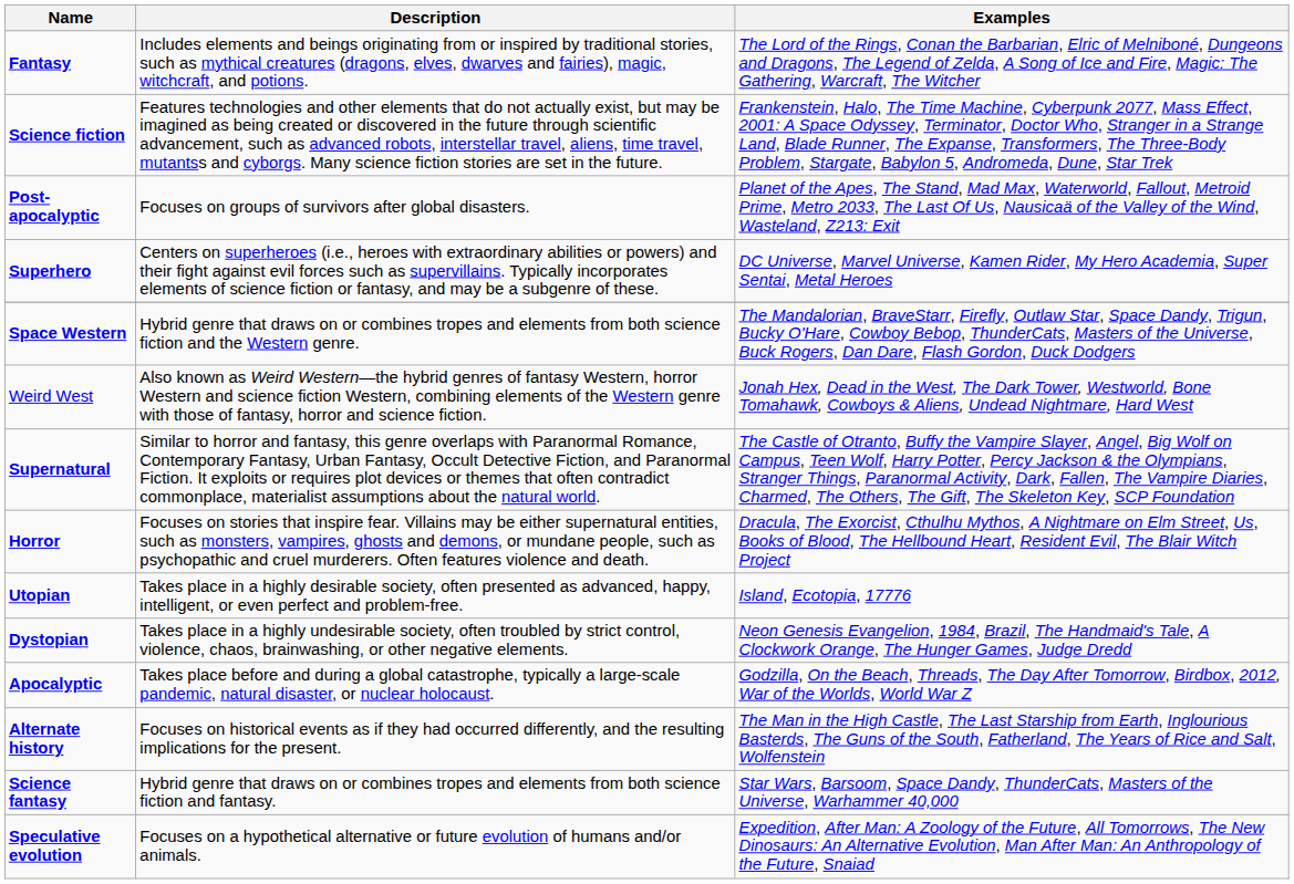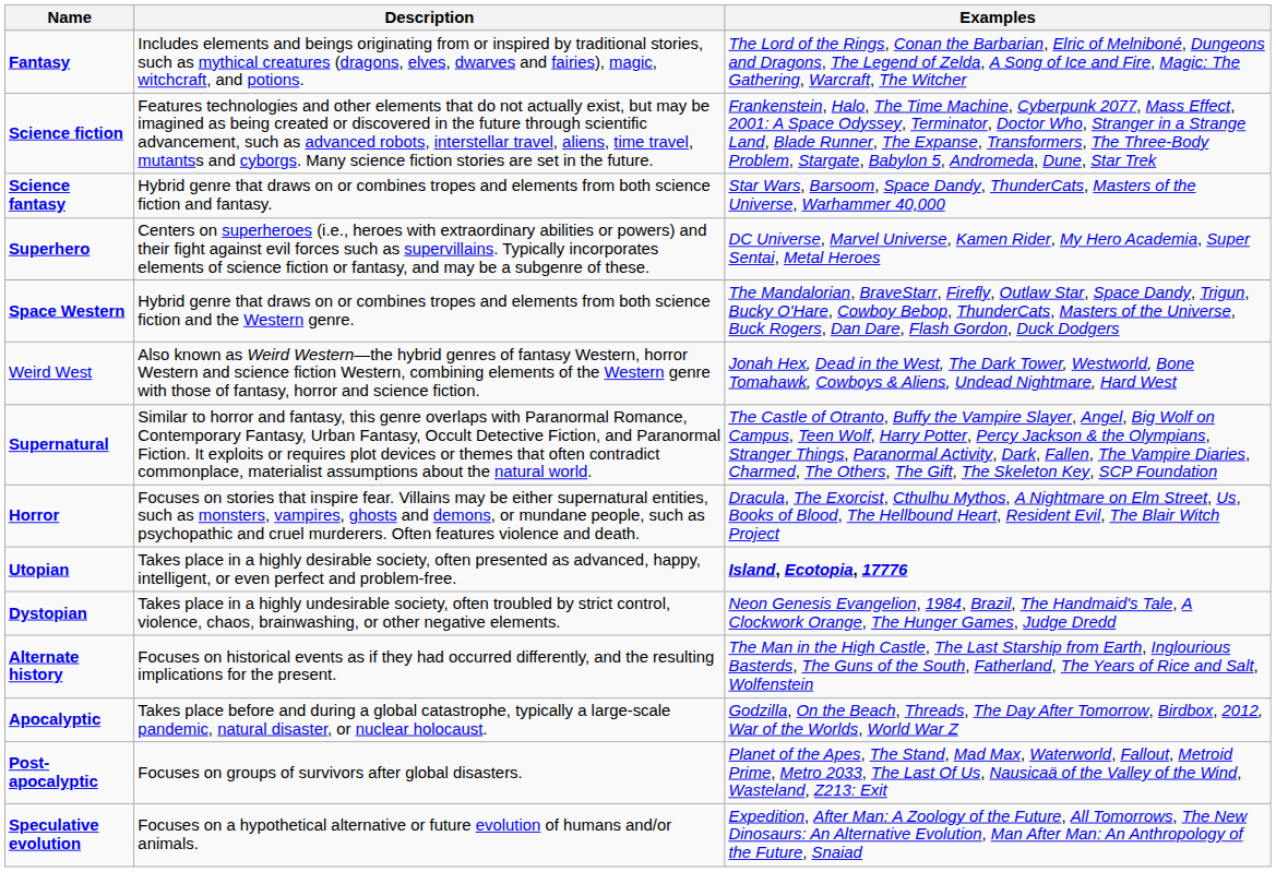 <table class="sortable wikitable" style="text-align:left;">
 <tr style="background:#ccc;">
 <th width=120>Name</th>
 <th class=unsortable>Description</th>
 <th class=unsortable>Examples</th>
 </tr>
 <tr>
 <td scope="row"><strong><a href='#'>Fantasy</a></strong></td>
 <td>Includes elements and beings originating from or inspired by traditional stories, such as <a href='#'>mythical creatures</a> (<a href='#'>dragons</a>, <a href='#'>elves</a>, <a href='#'>dwarves</a> and <a href='#'>fairies</a>), <a href='#'>magic</a>, <a href='#'>witchcraft</a>, and <a href='#'>potions</a>.</td>
 <td><em><a href='#'>The Lord of the Rings</a></em>, <em><a href='#'>Conan the Barbarian</a></em>, <em><a href='#'>Elric of Melniboné</a></em>, <em><a href='#'>Dungeons and Dragons</a></em>, <em><a href='#'>The Legend of Zelda</a></em>, <em><a href='#'>A Song of Ice and Fire</a></em>, <em><a href='#'>Magic: The Gathering</a></em>, <em><a href='#'>Warcraft</a></em>, <em><a href='#'>The Witcher</a></em></td>
 </tr>
 <tr>
 <td scope="row"><strong><a href='#'>Science fiction</a></strong></td>
 <td>Features technologies and other elements that do not actually exist, but may be imagined as being created or discovered in the future through scientific advancement, such as <a href='#'>advanced robots</a>, <a href='#'>interstellar travel</a>, <a href='#'>aliens</a>, <a href='#'>time travel</a>, <a href='#'>mutants</a>s and <a href='#'>cyborgs</a>. Many science fiction stories are set in the future.</td>
 <td><em><a href='#'>Frankenstein</a></em>, <em><a href='#'>Halo</a></em>, <em><a href='#'>The Time Machine</a></em>, <em><a href='#'>Cyberpunk 2077</a></em>, <em><a href='#'>Mass Effect</a></em>, <em><a href='#'>2001: A Space Odyssey</a></em>, <em><a href='#'>Terminator</a></em>, <em><a href='#'>Doctor Who</a></em>, <em><a href='#'>Stranger in a Strange Land</a></em>, <em><a href='#'>Blade Runner</a></em>, <em><a href='#'>The Expanse</a></em>, <em><a href='#'>Transformers</a></em>, <em><a href='#'>The Three-Body Problem</a></em>, <em><a href='#'>Stargate</a></em>, <em><a href='#'>Babylon 5</a></em>, <em><a href='#'>Andromeda</a></em>, <em><a href='#'>Dune</a></em>, <em><a href='#'>Star Trek</a></em></td>
 </tr>
 <tr>
-<td scope="row"><strong><a href='#'>Post-apocalyptic</a></strong></td>
-<td>Focuses on groups of survivors after global disasters.</td>
-<td><em><a href='#'>Planet of the Apes</a></em>, <em><a href='#'>The Stand</a></em>, <em><a href='#'>Mad Max</a></em>, <em><a href='#'>Waterworld</a></em>, <em><a href='#'>Fallout</a></em>, <em><a href='#'>Metroid Prime</a></em>, <em><a href='#'>Metro 2033</a></em>, <em><a href='#'>The Last Of Us</a></em>, <em><a href='#'>Nausicaä of the Valley of the Wind</a></em>, <em><a href='#'>Wasteland</a></em>, <em><a href='#'>Z213: Exit</a></em></td>
+<td scope="row"><strong><a href='#'>Science fantasy</a></strong></td>
+<td>Hybrid genre that draws on or combines tropes and elements from both science fiction and fantasy.</td>
+<td><em><a href='#'>Star Wars</a></em>, <em><a href='#'>Barsoom</a></em>, <em><a href='#'>Space Dandy</a></em>, <em><a href='#'>ThunderCats</a></em>, <em><a href='#'>Masters of the Universe</a></em>, <em><a href='#'>Warhammer 40,000</a></em></td>
 </tr>
 <tr>
 <td scope="row"><strong><a href='#'>Superhero</a></strong></td>
 <td>Centers on <a href='#'>superheroes</a> (i.e., heroes with extraordinary abilities or powers) and their fight against evil forces such as <a href='#'>supervillains</a>. Typically incorporates elements of science fiction or fantasy, and may be a subgenre of these.</td>
 <td><em><a href='#'>DC Universe</a></em>, <em><a href='#'>Marvel Universe</a></em>, <em><a href='#'>Kamen Rider</a></em>, <em><a href='#'>My Hero Academia</a></em>, <em><a href='#'>Super Sentai</a></em>, <em><a href='#'>Metal Heroes</a></em></td>
 </tr>
 <tr>
 </tr>
 <tr>
 <td scope="row"><strong><a href='#'>Space Western</a></strong></td>
 <td>Hybrid genre that draws on or combines tropes and elements from both science fiction and the <a href='#'>Western</a> genre.</td>
 <td><em><a href='#'>The Mandalorian</a></em>, <em><a href='#'>BraveStarr</a></em>, <em><a href='#'>Firefly</a></em>, <em><a href='#'>Outlaw Star</a></em>, <em><a href='#'>Space Dandy</a></em>, <em><a href='#'>Trigun</a></em>, <em><a href='#'>Bucky O'Hare</a></em>, <em><a href='#'>Cowboy Bebop</a></em>, <em><a href='#'>ThunderCats</a></em>, <em><a href='#'>Masters of the Universe</a></em>, <em><a href='#'>Buck Rogers</a></em>, <em><a href='#'>Dan Dare</a></em>, <em><a href='#'>Flash Gordon</a></em>, <em><a href='#'>Duck Dodgers</a></em></td>
 </tr>
 <tr>
 <td scope="row"><a href='#'>Weird West</a></td>
 <td>Also known as <em>Weird Western—</em>the hybrid genres of fantasy Western, horror Western and science fiction Western, combining elements of the <a href='#'>Western</a> genre with those of fantasy, horror and science fiction.</td>
 <td><em><a href='#'>Jonah Hex</a>, <a href='#'>Dead in the West</a>, <a href='#'>The Dark Tower</a>, <a href='#'>Westworld</a>, <a href='#'>Bone Tomahawk</a>, <a href='#'>Cowboys & Aliens</a>, <a href='#'>Undead Nightmare</a>, <a href='#'>Hard West</a></em></td>
 </tr>
 <tr>
 <td scope="row"><strong><a href='#'>Supernatural</a></strong></td>
 <td>Similar to horror and fantasy, this genre overlaps with Paranormal Romance, Contemporary Fantasy, Urban Fantasy, Occult Detective Fiction, and Paranormal Fiction. It exploits or requires plot devices or themes that often contradict commonplace, materialist assumptions about the <a href='#'>natural world</a>.</td>
 <td><em><a href='#'>The Castle of Otranto</a></em>, <em><a href='#'>Buffy the Vampire Slayer</a></em>, <em><a href='#'>Angel</a></em>, <em><a href='#'>Big Wolf on Campus</a></em>, <em><a href='#'>Teen Wolf</a></em>, <em><a href='#'>Harry Potter</a></em>, <em><a href='#'>Percy Jackson & the Olympians</a></em>, <em><a href='#'>Stranger Things</a></em>, <em><a href='#'>Paranormal Activity</a></em>, <em><a href='#'>Dark</a></em>, <em><a href='#'>Fallen</a></em>, <em><a href='#'>The Vampire Diaries</a></em>, <em><a href='#'>Charmed</a></em>, <em><a href='#'>The Others</a></em>, <em><a href='#'>The Gift</a></em>, <em><a href='#'>The Skeleton Key</a></em>, <em><a href='#'>SCP Foundation</a></em></td>
 </tr>
 <tr |->
 <td scope="row"><strong><a href='#'>Horror</a></strong></td>
 <td>Focuses on stories that inspire fear. Villains may be either supernatural entities, such as <a href='#'>monsters</a>, <a href='#'>vampires</a>, <a href='#'>ghosts</a> and <a href='#'>demons</a>, or mundane people, such as psychopathic and cruel murderers. Often features violence and death.</td>
 <td><em><a href='#'>Dracula</a></em>, <em><a href='#'>The Exorcist</a></em>, <em><a href='#'>Cthulhu Mythos</a></em>, <em><a href='#'>A Nightmare on Elm Street</a></em>, <em><a href='#'>Us</a></em>, <em><a href='#'>Books of Blood</a></em>, <em><a href='#'>The Hellbound Heart</a></em>, <em><a href='#'>Resident Evil</a></em>, <em><a href='#'>The Blair Witch Project</a></em></td>
 </tr>
 <tr>
 <td scope="row"><strong><a href='#'>Utopian</a></strong></td>
 <td>Takes place in a highly desirable society, often presented as advanced, happy, intelligent, or even perfect and problem-free.</td>
-<td><em><a href='#'>Island</a></em>, <em><a href='#'>Ecotopia</a></em>, <em><a href='#'>17776</a></em></td>
+<td><strong><em><a href='#'>Island</a></em>, <em><a href='#'>Ecotopia</a></em>, <em><a href='#'>17776</a></em></strong></td>
 </tr>
 <tr>
 <td scope="row"><strong><a href='#'>Dystopian</a></strong></td>
 <td>Takes place in a highly undesirable society, often troubled by strict control, violence, chaos, brainwashing, or other negative elements.</td>
 <td><em><a href='#'>Neon Genesis Evangelion</a></em>, <em><a href='#'>1984</a></em>, <em><a href='#'>Brazil</a></em>, <em><a href='#'>The Handmaid's Tale</a></em>, <em><a href='#'>A Clockwork Orange</a></em>, <em><a href='#'>The Hunger Games</a></em>, <em><a href='#'>Judge Dredd</a></em></td>
 </tr>
 <tr>
+<td scope="row"><strong><a href='#'>Alternate history</a></strong></td>
+<td>Focuses on historical events as if they had occurred differently, and the resulting implications for the present.</td>
+<td><em><a href='#'>The Man in the High Castle</a></em>, <em><a href='#'>The Last Starship from Earth</a></em>, <em><a href='#'>Inglourious Basterds</a></em>, <em><a href='#'>The Guns of the South</a></em>, <em><a href='#'>Fatherland</a></em>, <em><a href='#'>The Years of Rice and Salt</a></em>, <em><a href='#'>Wolfenstein</a></em></td>
+</tr>
+<tr>
 <td scope="row"><strong><a href='#'>Apocalyptic</a></strong></td>
 <td>Takes place before and during a global catastrophe, typically a large-scale <a href='#'>pandemic</a>, <a href='#'>natural disaster</a>, or <a href='#'>nuclear holocaust</a>.</td>
 <td><em><a href='#'>Godzilla</a></em>, <em><a href='#'>On the Beach</a></em>, <em><a href='#'>Threads</a></em>, <em><a href='#'>The Day After Tomorrow</a></em>, <em><a href='#'>Birdbox</a></em>, <em><a href='#'>2012</a>, <a href='#'>War of the Worlds</a></em>, <em><a href='#'>World War Z</a></em></td>
 </tr>
 <tr>
-<td scope="row"><strong><a href='#'>Alternate history</a></strong></td>
-<td>Focuses on historical events as if they had occurred differently, and the resulting implications for the present.</td>
-<td><em><a href='#'>The Man in the High Castle</a></em>, <em><a href='#'>The Last Starship from Earth</a></em>, <em><a href='#'>Inglourious Basterds</a></em>, <em><a href='#'>The Guns of the South</a></em>, <em><a href='#'>Fatherland</a></em>, <em><a href='#'>The Years of Rice and Salt</a></em>, <em><a href='#'>Wolfenstein</a></em></td>
-</tr>
-<tr>
-<td scope="row"><strong><a href='#'>Science fantasy</a></strong></td>
-<td>Hybrid genre that draws on or combines tropes and elements from both science fiction and fantasy.</td>
-<td><em><a href='#'>Star Wars</a></em>, <em><a href='#'>Barsoom</a></em>, <em><a href='#'>Space Dandy</a></em>, <em><a href='#'>ThunderCats</a></em>, <em><a href='#'>Masters of the Universe</a></em>, <em><a href='#'>Warhammer 40,000</a></em></td>
+<td scope="row"><strong><a href='#'>Post-apocalyptic</a></strong></td>
+<td>Focuses on groups of survivors after global disasters.</td>
+<td><em><a href='#'>Planet of the Apes</a></em>, <em><a href='#'>The Stand</a></em>, <em><a href='#'>Mad Max</a></em>, <em><a href='#'>Waterworld</a></em>, <em><a href='#'>Fallout</a></em>, <em><a href='#'>Metroid Prime</a></em>, <em><a href='#'>Metro 2033</a></em>, <em><a href='#'>The Last Of Us</a></em>, <em><a href='#'>Nausicaä of the Valley of the Wind</a></em>, <em><a href='#'>Wasteland</a></em>, <em><a href='#'>Z213: Exit</a></em></td>
 </tr>
 <tr>
 <td scope="row"><strong><a href='#'>Speculative evolution</a></strong></td>
 <td>Focuses on a hypothetical alternative or future <a href='#'>evolution</a> of humans and/or animals.</td>
 <td><em><a href='#'>Expedition</a></em>, <em><a href='#'>After Man: A Zoology of the Future</a></em>, <em><a href='#'>All Tomorrows</a></em>, <em><a href='#'>The New Dinosaurs: An Alternative Evolution</a></em>, <em><a href='#'>Man After Man: An Anthropology of the Future</a></em>, <em><a href='#'>Snaiad</a></em></td>
 </tr>
 </table>
